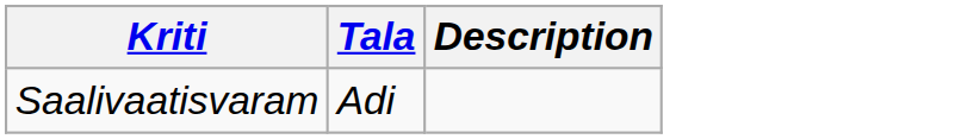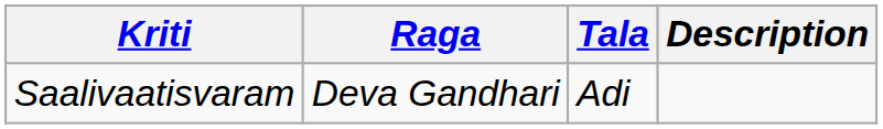 <table class="wikitable">
 <tr>
 <th><em><a href='#'>Kriti</a></em></th>
+<th><em><a href='#'>Raga</a></em></th>
 <th><em><a href='#'>Tala</a></em></th>
 <th><em>Description</em></th>
 </tr>
 <tr>
 <td><em>Saalivaatisvaram</em></td>
+<td><em>Deva Gandhari</em></td>
 <td><em>Adi</em></td>
 <td></td>
 </tr>
 </table>
